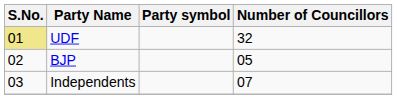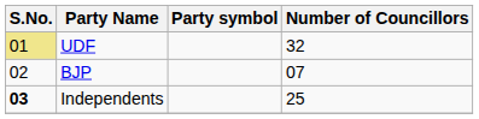 <table class="sortable wikitable">
 <tr>
 <th>S.No.</th>
 <th>Party Name</th>
 <th>Party symbol</th>
 <th>Number of Councillors</th>
 </tr>
 <tr>
 <td style="background: khaki;">01</td>
 <td><a href='#'>UDF</a></td>
 <td></td>
 <td>32</td>
 </tr>
 <tr>
 <td>02</td>
 <td><a href='#'>BJP</a></td>
 <td></td>
-<td>05</td>
+<td>07</td>
 </tr>
 <tr>
-<td>03</td>
+<td><strong>03</strong></td>
 <td>Independents</td>
 <td></td>
-<td>07</td>
+<td>25</td>
 </tr>
 <tr>
 </tr>
 </table>
